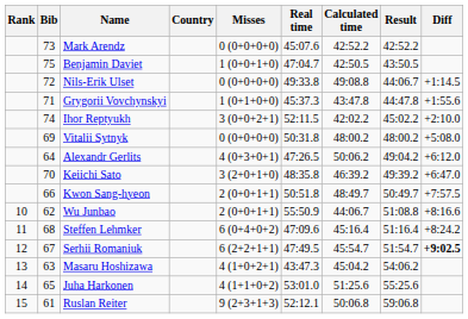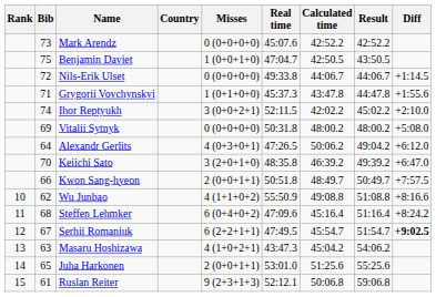 <table class="wikitable sortable" style="text-align:center">
 <tr>
 <th>Rank</th>
 <th>Bib</th>
 <th>Name</th>
 <th>Country</th>
 <th>Misses</th>
 <th>Real<br>time</th>
 <th>Calculated<br>time</th>
 <th>Result</th>
 <th>Diff</th>
 </tr>
 <tr>
 <td></td>
 <td>73</td>
 <td align="left"><a href='#'>Mark Arendz</a></td>
 <td align="left"></td>
 <td>0 (0+0+0+0)</td>
 <td>45:07.6</td>
 <td>42:52.2</td>
 <td>42:52.2</td>
 <td></td>
 </tr>
 <tr>
 <td></td>
 <td>75</td>
 <td align="left"><a href='#'>Benjamin Daviet</a></td>
 <td align="left"></td>
 <td>1 (0+0+1+0)</td>
 <td>47:04.7</td>
 <td>42:50.5</td>
 <td>43:50.5</td>
 <td></td>
 </tr>
 <tr>
 <td></td>
 <td>72</td>
 <td align="left"><a href='#'>Nils-Erik Ulset</a></td>
 <td align="left"></td>
 <td>0 (0+0+0+0)</td>
 <td>49:33.8</td>
-<td>49:08.8</td>
+<td>44:06.7</td>
 <td>44:06.7</td>
 <td>+1:14.5</td>
 </tr>
 <tr>
 <td></td>
 <td>71</td>
 <td align="left"><a href='#'>Grygorii Vovchynskyi</a></td>
 <td align="left"></td>
 <td>1 (0+1+0+0)</td>
 <td>45:37.3</td>
 <td>43:47.8</td>
 <td>44:47.8</td>
 <td>+1:55.6</td>
 </tr>
 <tr>
 <td></td>
 <td>74</td>
 <td align="left"><a href='#'>Ihor Reptyukh</a></td>
 <td align="left"></td>
 <td>3 (0+0+2+1)</td>
 <td>52:11.5</td>
 <td>42:02.2</td>
 <td>45:02.2</td>
 <td>+2:10.0</td>
 </tr>
 <tr>
 <td></td>
 <td>69</td>
 <td align="left"><a href='#'>Vitalii Sytnyk</a></td>
 <td align="left"></td>
 <td>0 (0+0+0+0)</td>
 <td>50:31.8</td>
 <td>48:00.2</td>
 <td>48:00.2</td>
 <td>+5:08.0</td>
 </tr>
 <tr>
 <td></td>
 <td>64</td>
 <td align="left"><a href='#'>Alexandr Gerlits</a></td>
 <td align="left"></td>
 <td>4 (0+3+0+1)</td>
 <td>47:26.5</td>
 <td>50:06.2</td>
 <td>49:04.2</td>
 <td>+6:12.0</td>
 </tr>
 <tr>
 <td></td>
 <td>70</td>
 <td align="left"><a href='#'>Keiichi Sato</a></td>
 <td align="left"></td>
 <td>3 (2+0+1+0)</td>
 <td>48:35.8</td>
 <td>46:39.2</td>
 <td>49:39.2</td>
 <td>+6:47.0</td>
 </tr>
 <tr>
 <td></td>
 <td>66</td>
 <td align="left"><a href='#'>Kwon Sang-hyeon</a></td>
 <td align="left"></td>
 <td>2 (0+0+1+1)</td>
 <td>50:51.8</td>
 <td>48:49.7</td>
 <td>50:49.7</td>
 <td>+7:57.5</td>
 </tr>
 <tr>
 <td>10</td>
 <td>62</td>
 <td align="left"><a href='#'>Wu Junbao</a></td>
 <td align="left"></td>
-<td>2 (0+0+1+1)</td>
+<td>4 (1+1+0+2)</td>
 <td>55:50.9</td>
-<td>44:06.7</td>
+<td>49:08.8</td>
 <td>51:08.8</td>
 <td>+8:16.6</td>
 </tr>
 <tr>
 <td>11</td>
 <td>68</td>
 <td align="left"><a href='#'>Steffen Lehmker</a></td>
 <td align="left"></td>
 <td>6 (0+4+0+2)</td>
 <td>47:09.6</td>
 <td>45:16.4</td>
 <td>51:16.4</td>
 <td>+8:24.2</td>
 </tr>
 <tr>
 <td>12</td>
 <td>67</td>
 <td align="left"><a href='#'>Serhii Romaniuk</a></td>
 <td align="left"></td>
 <td>6 (2+2+1+1)</td>
 <td>47:49.5</td>
 <td>45:54.7</td>
 <td>51:54.7</td>
 <td><strong>+9:02.5</strong></td>
 </tr>
 <tr>
 <td>13</td>
 <td>63</td>
 <td align="left"><a href='#'>Masaru Hoshizawa</a></td>
 <td align="left"></td>
 <td>4 (1+0+2+1)</td>
 <td>43:47.3</td>
 <td>45:04.2</td>
 <td>54:06.2</td>
 <td></td>
 </tr>
 <tr>
 <td>14</td>
 <td>65</td>
 <td align="left"><a href='#'>Juha Harkonen</a></td>
 <td align="left"></td>
-<td>4 (1+1+0+2)</td>
+<td>2 (0+0+1+1)</td>
 <td>53:01.0</td>
 <td>51:25.6</td>
 <td>55:25.6</td>
 <td></td>
 </tr>
 <tr>
 <td>15</td>
 <td>61</td>
 <td align="left"><a href='#'>Ruslan Reiter</a></td>
 <td align="left"></td>
 <td>9 (2+3+1+3)</td>
 <td>52:12.1</td>
 <td>50:06.8</td>
 <td>59:06.8</td>
 <td></td>
 </tr>
 </table>
